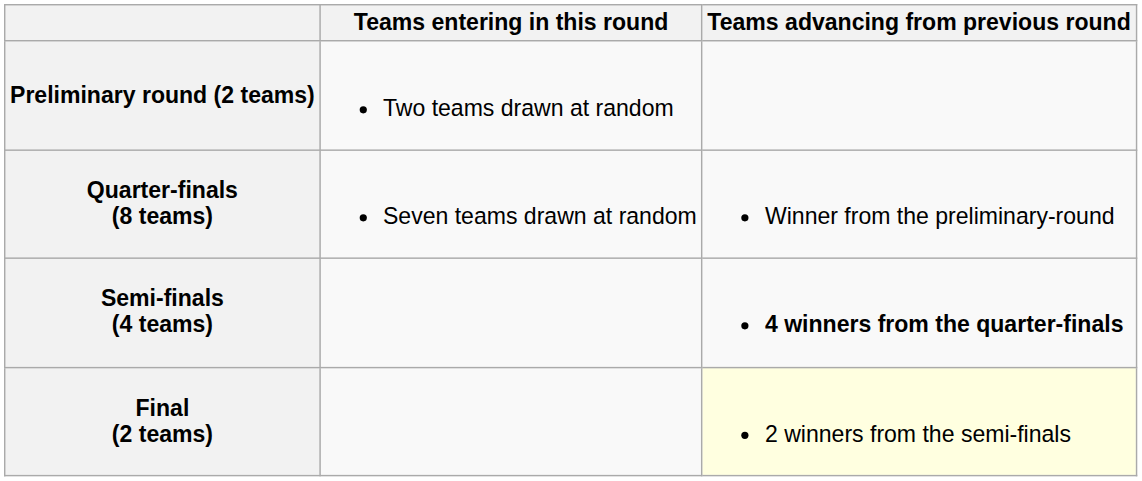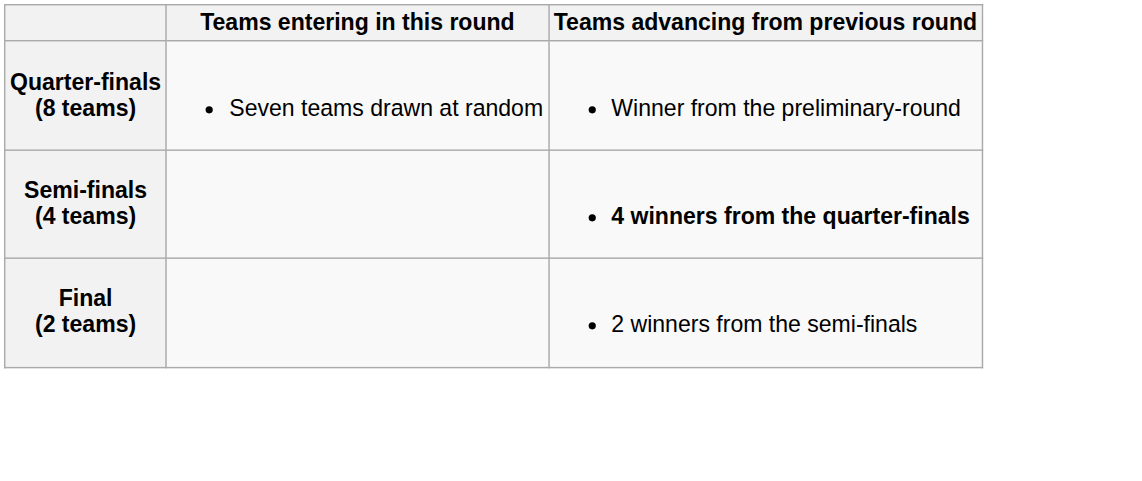 <table class="wikitable">
 <tr>
 <th></th>
 <th>Teams entering in this round</th>
 <th>Teams advancing from previous round</th>
-</tr>
-<tr>
-<th>Preliminary round (2 teams)</th>
-<td><br><ul><li>Two teams drawn at random</li></ul></td>
-<td></td>
 </tr>
 <tr>
 <th>Quarter-finals<br>(8 teams)</th>
 <td><br><ul><li>Seven teams drawn at random</li></ul></td>
 <td><br><ul><li>Winner from the preliminary-round</li></ul></td>
 </tr>
 <tr>
 <th>Semi-finals<br>(4 teams)</th>
 <td></td>
 <td><strong><br><ul><li>4 winners from the quarter-finals</li></ul></strong></td>
 </tr>
 <tr>
 <th>Final<br>(2 teams)</th>
 <td></td>
-<td style="background: lightyellow;"><br><ul><li>2 winners from the semi-finals</li></ul></td>
+<td><br><ul><li>2 winners from the semi-finals</li></ul></td>
 </tr>
 </table>
